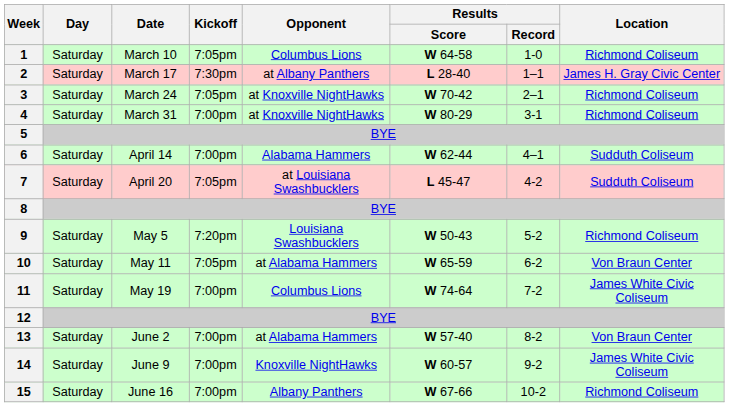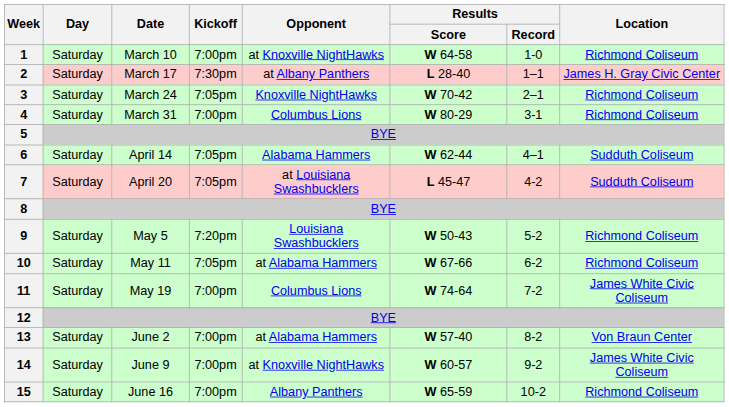 <table class="wikitable">
 <tr>
 <th rowspan="2" width="40">Week</th>
 <th rowspan="2" width="80">Day</th>
 <th rowspan="2" width="90">Date</th>
 <th rowspan="2" width="60">Kickoff</th>
 <th rowspan="2" width="180">Opponent</th>
 <th colspan="2" width="200">Results</th>
 <th rowspan="2" width="200">Location</th>
 </tr>
 <tr>
 <th width="140">Score</th>
 <th width="60">Record</th>
 </tr>
 <tr align="center" bgcolor="#CCFFCC">
 <th>1</th>
 <td>Saturday</td>
 <td>March 10</td>
-<td>7:05pm</td>
-<td><a href='#'>Columbus Lions</a></td>
+<td>7:00pm</td>
+<td>at <a href='#'>Knoxville NightHawks</a></td>
 <td><strong>W</strong> 64-58</td>
 <td>1-0</td>
 <td><a href='#'>Richmond Coliseum</a></td>
 </tr>
 <tr align="center" bgcolor="#FFCCCC">
 <th>2</th>
 <td>Saturday</td>
 <td>March 17</td>
 <td>7:30pm</td>
 <td>at <a href='#'>Albany Panthers</a></td>
 <td><strong>L</strong> 28-40</td>
 <td>1–1</td>
 <td><a href='#'>James H. Gray Civic Center</a></td>
 </tr>
 <tr align="center" bgcolor="#CCFFCC">
 <th>3</th>
 <td>Saturday</td>
 <td>March 24</td>
 <td>7:05pm</td>
-<td>at <a href='#'>Knoxville NightHawks</a></td>
+<td><a href='#'>Knoxville NightHawks</a></td>
 <td><strong>W</strong> 70-42</td>
 <td>2–1</td>
 <td><a href='#'>Richmond Coliseum</a></td>
 </tr>
 <tr align="center" bgcolor="#CCFFCC">
 <th>4</th>
 <td>Saturday</td>
 <td>March 31</td>
 <td>7:00pm</td>
-<td>at <a href='#'>Knoxville NightHawks</a></td>
+<td><a href='#'>Columbus Lions</a></td>
 <td><strong>W</strong> 80-29</td>
 <td>3-1</td>
 <td><a href='#'>Richmond Coliseum</a></td>
 </tr>
 <tr align="center" bgcolor="#CCCCCC">
 <th>5</th>
 <td colSpan=7><a href='#'>BYE</a></td>
 </tr>
 <tr align="center" bgcolor="#CCFFCC">
 <th>6</th>
 <td>Saturday</td>
 <td>April 14</td>
-<td>7:00pm</td>
+<td>7:05pm</td>
 <td><a href='#'>Alabama Hammers</a></td>
 <td><strong>W</strong> 62-44</td>
 <td>4–1</td>
 <td><a href='#'>Sudduth Coliseum</a></td>
 </tr>
 <tr align="center" bgcolor="#FFCCCC">
 <th>7</th>
 <td>Saturday</td>
 <td>April 20</td>
 <td>7:05pm</td>
 <td>at <a href='#'>Louisiana Swashbucklers</a></td>
 <td><strong>L</strong> 45-47</td>
 <td>4-2</td>
 <td><a href='#'>Sudduth Coliseum</a></td>
 </tr>
 <tr align="center" bgcolor="#CCCCCC">
 <th>8</th>
 <td colSpan=7><a href='#'>BYE</a></td>
 </tr>
 <tr align="center" bgcolor="#CCFFCC">
 <th>9</th>
 <td>Saturday</td>
 <td>May 5</td>
 <td>7:20pm</td>
 <td><a href='#'>Louisiana Swashbucklers</a></td>
 <td><strong>W</strong> 50-43</td>
 <td>5-2</td>
 <td><a href='#'>Richmond Coliseum</a></td>
 </tr>
 <tr align="center" bgcolor="#CCFFCC">
 <th>10</th>
 <td>Saturday</td>
 <td>May 11</td>
 <td>7:05pm</td>
 <td>at <a href='#'>Alabama Hammers</a></td>
-<td><strong>W</strong> 65-59</td>
+<td><strong>W</strong> 67-66</td>
 <td>6-2</td>
-<td><a href='#'>Von Braun Center</a></td>
+<td><a href='#'>Richmond Coliseum</a></td>
 </tr>
 <tr align="center" bgcolor="#CCFFCC">
 <th>11</th>
 <td>Saturday</td>
 <td>May 19</td>
 <td>7:00pm</td>
 <td><a href='#'>Columbus Lions</a></td>
 <td><strong>W</strong> 74-64</td>
 <td>7-2</td>
 <td><a href='#'>James White Civic Coliseum</a></td>
 </tr>
 <tr align="center" bgcolor="#CCCCCC">
 <th>12</th>
 <td colSpan=7><a href='#'>BYE</a></td>
 </tr>
 <tr align="center" bgcolor="#CCFFCC">
 <th>13</th>
 <td>Saturday</td>
 <td>June 2</td>
 <td>7:00pm</td>
 <td>at <a href='#'>Alabama Hammers</a></td>
 <td><strong>W</strong> 57-40</td>
 <td>8-2</td>
 <td><a href='#'>Von Braun Center</a></td>
 </tr>
 <tr align="center" bgcolor="#CCFFCC">
 <th>14</th>
 <td>Saturday</td>
 <td>June 9</td>
 <td>7:00pm</td>
-<td><a href='#'>Knoxville NightHawks</a></td>
+<td>at <a href='#'>Knoxville NightHawks</a></td>
 <td><strong>W</strong> 60-57</td>
 <td>9-2</td>
 <td><a href='#'>James White Civic Coliseum</a></td>
 </tr>
 <tr align="center" bgcolor="#CCFFCC">
 <th>15</th>
 <td>Saturday</td>
 <td>June 16</td>
 <td>7:00pm</td>
 <td><a href='#'>Albany Panthers</a></td>
-<td><strong>W</strong> 67-66</td>
+<td><strong>W</strong> 65-59</td>
 <td>10-2</td>
 <td><a href='#'>Richmond Coliseum</a></td>
 </tr>
 </table>
